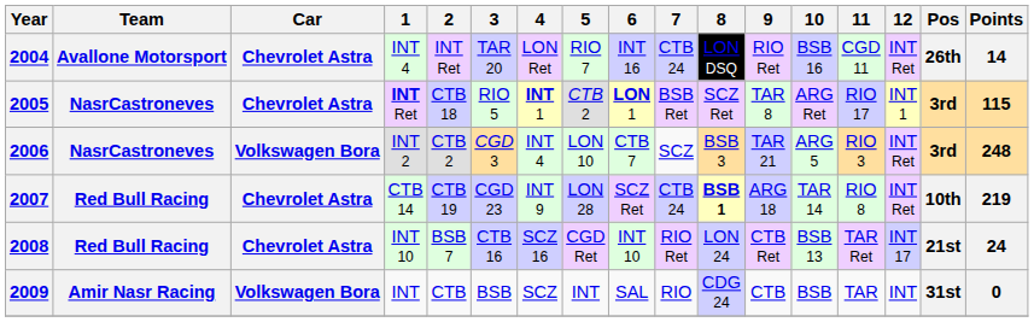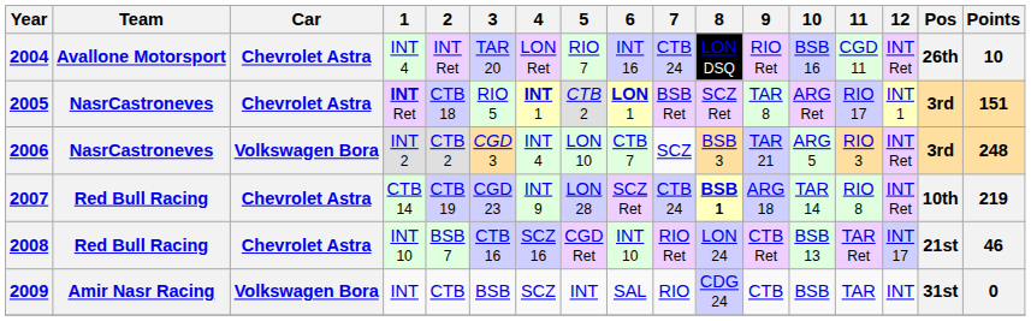 <table class="wikitable" border="1" style="text-align:center; font-size:90%;">
 <tr>
 <th>Year</th>
 <th>Team</th>
 <th>Car</th>
 <th>1</th>
 <th>2</th>
 <th>3</th>
 <th>4</th>
 <th>5</th>
 <th>6</th>
 <th>7</th>
 <th>8</th>
 <th>9</th>
 <th>10</th>
 <th>11</th>
 <th>12</th>
 <th>Pos</th>
 <th>Points</th>
 </tr>
 <tr>
 <th><a href='#'>2004</a></th>
 <th><a href='#'>Avallone Motorsport</a></th>
 <th><a href='#'>Chevrolet Astra</a></th>
 <td style="background:#dfffdf;"><a href='#'>INT</a><br><small>4</small></td>
 <td style="background:#EFCFFF;"><a href='#'>INT</a><br><small>Ret</small></td>
 <td style="background:#CFCFFF;"><a href='#'>TAR</a><br><small>20</small></td>
 <td style="background:#EFCFFF;"><a href='#'>LON</a><br><small>Ret</small></td>
 <td style="background:#dfffdf;"><a href='#'>RIO</a><br><small>7</small></td>
 <td style="background:#CFCFFF;"><a href='#'>INT</a><br><small>16</small></td>
 <td style="background:#CFCFFF;"><a href='#'>CTB</a><br><small>24</small></td>
 <td style="background:black; color:white;"><a href='#'>LON</a><br><small>DSQ</small></td>
 <td style="background:#EFCFFF;"><a href='#'>RIO</a><br><small>Ret</small></td>
 <td style="background:#CFCFFF;"><a href='#'>BSB</a><br><small>16</small></td>
 <td style="background:#dfffdf;"><a href='#'>CGD</a><br><small>11</small></td>
 <td style="background:#EFCFFF;"><a href='#'>INT</a><br><small>Ret</small></td>
 <th>26th</th>
-<th>14</th>
+<th>10</th>
 </tr>
 <tr>
 <th><a href='#'>2005</a></th>
 <th><a href='#'>NasrCastroneves</a></th>
 <th><a href='#'>Chevrolet Astra</a></th>
 <td style="background:#EFCFFF;"><strong><a href='#'>INT</a></strong><br><small>Ret</small></td>
 <td style="background:#CFCFFF;"><a href='#'>CTB</a><br><small>18</small></td>
 <td style="background:#dfffdf;"><a href='#'>RIO</a><br><small>5</small></td>
 <td style="background:#ffffbf;"><strong><a href='#'>INT</a></strong><br><small>1</small></td>
 <td style="background:#dfdfdf;"><em><a href='#'>CTB</a></em><br><small>2</small></td>
 <td style="background:#ffffbf;"><strong><a href='#'>LON</a></strong><br><small>1</small></td>
 <td style="background:#EFCFFF;"><a href='#'>BSB</a><br><small>Ret</small></td>
 <td style="background:#EFCFFF;"><a href='#'>SCZ</a><br><small>Ret</small></td>
 <td style="background:#dfffdf;"><a href='#'>TAR</a><br><small>8</small></td>
 <td style="background:#EFCFFF;"><a href='#'>ARG</a><br><small>Ret</small></td>
 <td style="background:#CFCFFF;"><a href='#'>RIO</a><br><small>17</small></td>
 <td style="background:#ffffbf;"><a href='#'>INT</a><br><small>1</small></td>
 <td style="background:#ffdf9f;"><strong>3rd</strong></td>
-<td style="background:#ffdf9f;"><strong>115</strong></td>
+<td style="background:#ffdf9f;"><strong>151</strong></td>
 </tr>
 <tr>
 <th><a href='#'>2006</a></th>
 <th><a href='#'>NasrCastroneves</a></th>
 <th><a href='#'>Volkswagen Bora</a></th>
 <td style="background:#dfdfdf;"><a href='#'>INT</a><br><small>2</small></td>
 <td style="background:#dfdfdf;"><a href='#'>CTB</a><br><small>2</small></td>
 <td style="background:#ffdf9f;"><em><a href='#'>CGD</a></em><br><small>3</small></td>
 <td style="background:#dfffdf;"><a href='#'>INT</a><br><small>4</small></td>
 <td style="background:#dfffdf;"><a href='#'>LON</a><br><small>10</small></td>
 <td style="background:#dfffdf;"><a href='#'>CTB</a><br><small>7</small></td>
 <td><a href='#'>SCZ</a><br><small></small></td>
 <td style="background:#ffdf9f;"><a href='#'>BSB</a><br><small>3</small></td>
 <td style="background:#CFCFFF;"><a href='#'>TAR</a><br><small>21</small></td>
 <td style="background:#dfffdf;"><a href='#'>ARG</a><br><small>5</small></td>
 <td style="background:#ffdf9f;"><a href='#'>RIO</a><br><small>3</small></td>
 <td style="background:#EFCFFF;"><a href='#'>INT</a><br><small>Ret</small></td>
 <td style="background:#ffdf9f;"><strong>3rd</strong></td>
 <td style="background:#ffdf9f;"><strong>248</strong></td>
 </tr>
 <tr>
 <th><a href='#'>2007</a></th>
 <th><a href='#'>Red Bull Racing</a></th>
 <th><a href='#'>Chevrolet Astra</a></th>
 <td style="background:#dfffdf;"><a href='#'>CTB</a><br><small>14</small></td>
 <td style="background:#CFCFFF;"><a href='#'>CTB</a><br><small>19</small></td>
 <td style="background:#CFCFFF;"><a href='#'>CGD</a><br><small>23</small></td>
 <td style="background:#dfffdf;"><a href='#'>INT</a><br><small>9</small></td>
 <td style="background:#CFCFFF;"><a href='#'>LON</a><br><small>28</small></td>
 <td style="background:#EFCFFF;"><a href='#'>SCZ</a><br><small>Ret</small></td>
 <td style="background:#CFCFFF;"><a href='#'>CTB</a><br><small>24</small></td>
 <td style="background:#ffffbf;"><strong><a href='#'>BSB</a><br><small>1</small></strong></td>
 <td style="background:#CFCFFF;"><a href='#'>ARG</a><br><small>18</small></td>
 <td style="background:#dfffdf;"><a href='#'>TAR</a><br><small>14</small></td>
 <td style="background:#dfffdf;"><a href='#'>RIO</a><br><small>8</small></td>
 <td style="background:#EFCFFF;"><a href='#'>INT</a><br><small>Ret</small></td>
 <th>10th</th>
 <th>219</th>
 </tr>
 <tr>
 <th><a href='#'>2008</a></th>
 <th><a href='#'>Red Bull Racing</a></th>
 <th><a href='#'>Chevrolet Astra</a></th>
 <td style="background:#dfffdf;"><a href='#'>INT</a><br><small>10</small></td>
 <td style="background:#dfffdf;"><a href='#'>BSB</a><br><small>7</small></td>
 <td style="background:#CFCFFF;"><a href='#'>CTB</a><br><small>16</small></td>
 <td style="background:#CFCFFF;"><a href='#'>SCZ</a><br><small>16</small></td>
 <td style="background:#EFCFFF;"><a href='#'>CGD</a><br><small>Ret</small></td>
 <td style="background:#dfffdf;"><a href='#'>INT</a><br><small>10</small></td>
 <td style="background:#EFCFFF;"><a href='#'>RIO</a><br><small>Ret</small></td>
 <td style="background:#CFCFFF;"><a href='#'>LON</a><br><small>24</small></td>
 <td style="background:#EFCFFF;"><a href='#'>CTB</a><br><small>Ret</small></td>
 <td style="background:#dfffdf;"><a href='#'>BSB</a><br><small>13</small></td>
 <td style="background:#EFCFFF;"><a href='#'>TAR</a><br><small>Ret</small></td>
 <td style="background:#CFCFFF;"><a href='#'>INT</a><br><small>17</small></td>
 <th>21st</th>
-<th>24</th>
+<th>46</th>
 </tr>
 <tr>
 <th><a href='#'>2009</a></th>
 <th><a href='#'>Amir Nasr Racing</a></th>
 <th><a href='#'>Volkswagen Bora</a></th>
 <td><a href='#'>INT</a><br><small></small></td>
 <td><a href='#'>CTB</a><br><small></small></td>
 <td><a href='#'>BSB</a><br><small></small></td>
 <td><a href='#'>SCZ</a><br><small></small></td>
 <td><a href='#'>INT</a><br><small></small></td>
 <td><a href='#'>SAL</a><br><small></small></td>
 <td><a href='#'>RIO</a><br><small></small></td>
 <td style="background:#CFCFFF;"><a href='#'>CDG</a><br><small>24</small></td>
 <td><a href='#'>CTB</a><br><small></small></td>
 <td><a href='#'>BSB</a><br><small></small></td>
 <td><a href='#'>TAR</a><br><small></small></td>
 <td><a href='#'>INT</a><br><small></small></td>
 <th>31st</th>
 <th>0</th>
 </tr>
 <tr>
 </tr>
 </table>
